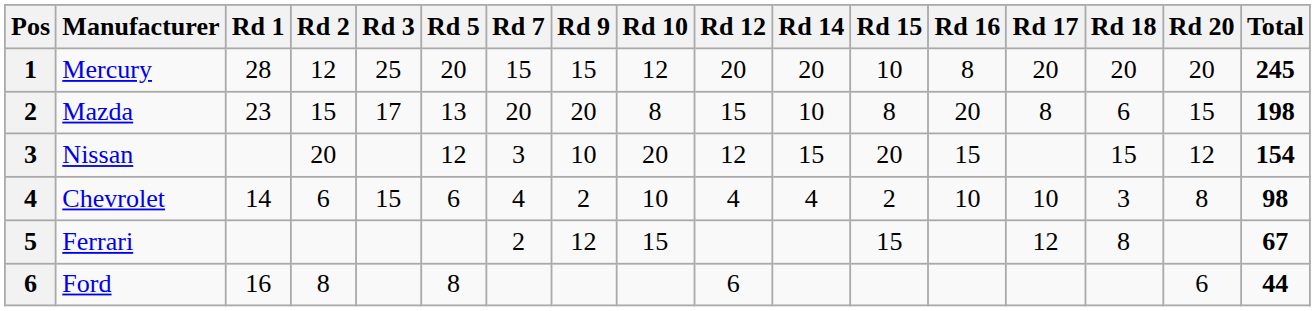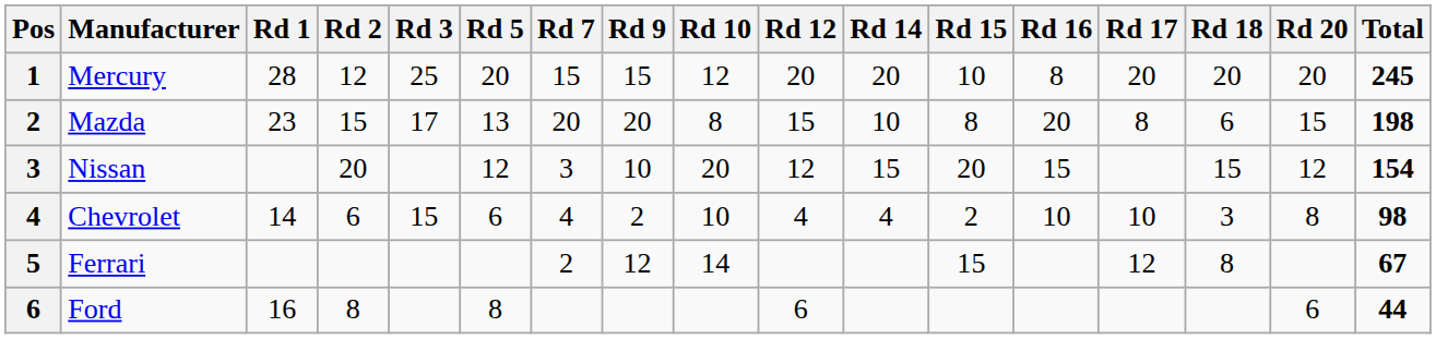 <table class="wikitable" style="font-size: 90%;">
 <tr>
 <th>Pos</th>
 <th>Manufacturer</th>
 <th>Rd 1</th>
 <th>Rd 2</th>
 <th>Rd 3</th>
 <th>Rd 5</th>
 <th>Rd 7</th>
 <th>Rd 9</th>
 <th>Rd 10</th>
 <th>Rd 12</th>
 <th>Rd 14</th>
 <th>Rd 15</th>
 <th>Rd 16</th>
 <th>Rd 17</th>
 <th>Rd 18</th>
 <th>Rd 20</th>
 <th>Total</th>
 </tr>
 <tr>
 <th>1</th>
 <td> <a href='#'>Mercury</a></td>
 <td style="text-align:center;">28</td>
 <td style="text-align:center;">12</td>
 <td style="text-align:center;">25</td>
 <td style="text-align:center;">20</td>
 <td style="text-align:center;">15</td>
 <td style="text-align:center;">15</td>
 <td style="text-align:center;">12</td>
 <td style="text-align:center;">20</td>
 <td style="text-align:center;">20</td>
 <td style="text-align:center;">10</td>
 <td style="text-align:center;">8</td>
 <td style="text-align:center;">20</td>
 <td style="text-align:center;">20</td>
 <td style="text-align:center;">20</td>
 <td style="text-align:center;"><strong>245</strong></td>
 </tr>
 <tr>
 <th>2</th>
 <td> <a href='#'>Mazda</a></td>
 <td style="text-align:center;">23</td>
 <td style="text-align:center;">15</td>
 <td style="text-align:center;">17</td>
 <td style="text-align:center;">13</td>
 <td style="text-align:center;">20</td>
 <td style="text-align:center;">20</td>
 <td style="text-align:center;">8</td>
 <td style="text-align:center;">15</td>
 <td style="text-align:center;">10</td>
 <td style="text-align:center;">8</td>
 <td style="text-align:center;">20</td>
 <td style="text-align:center;">8</td>
 <td style="text-align:center;">6</td>
 <td style="text-align:center;">15</td>
 <td style="text-align:center;"><strong>198</strong></td>
 </tr>
 <tr>
 <th>3</th>
 <td> <a href='#'>Nissan</a></td>
 <td></td>
 <td style="text-align:center;">20</td>
 <td></td>
 <td style="text-align:center;">12</td>
 <td style="text-align:center;">3</td>
 <td style="text-align:center;">10</td>
 <td style="text-align:center;">20</td>
 <td style="text-align:center;">12</td>
 <td style="text-align:center;">15</td>
 <td style="text-align:center;">20</td>
 <td style="text-align:center;">15</td>
 <td></td>
 <td style="text-align:center;">15</td>
 <td style="text-align:center;">12</td>
 <td style="text-align:center;"><strong>154</strong></td>
 </tr>
 <tr>
 <th>4</th>
 <td> <a href='#'>Chevrolet</a></td>
 <td style="text-align:center;">14</td>
 <td style="text-align:center;">6</td>
 <td style="text-align:center;">15</td>
 <td style="text-align:center;">6</td>
 <td style="text-align:center;">4</td>
 <td style="text-align:center;">2</td>
 <td style="text-align:center;">10</td>
 <td style="text-align:center;">4</td>
 <td style="text-align:center;">4</td>
 <td style="text-align:center;">2</td>
 <td style="text-align:center;">10</td>
 <td style="text-align:center;">10</td>
 <td style="text-align:center;">3</td>
 <td style="text-align:center;">8</td>
 <td style="text-align:center;"><strong>98</strong></td>
 </tr>
 <tr>
 <th>5</th>
 <td> <a href='#'>Ferrari</a></td>
 <td></td>
 <td></td>
 <td></td>
 <td></td>
 <td style="text-align:center;">2</td>
 <td style="text-align:center;">12</td>
-<td style="text-align:center;">15</td>
+<td style="text-align:center;">14</td>
 <td></td>
 <td></td>
 <td style="text-align:center;">15</td>
 <td></td>
 <td style="text-align:center;">12</td>
 <td style="text-align:center;">8</td>
 <td></td>
 <td style="text-align:center;"><strong>67</strong></td>
 </tr>
 <tr>
 <th>6</th>
 <td> <a href='#'>Ford</a></td>
 <td style="text-align:center;">16</td>
 <td style="text-align:center;">8</td>
 <td></td>
 <td style="text-align:center;">8</td>
 <td></td>
 <td></td>
 <td></td>
 <td style="text-align:center;">6</td>
 <td></td>
 <td></td>
 <td></td>
 <td></td>
 <td></td>
 <td style="text-align:center;">6</td>
 <td style="text-align:center;"><strong>44</strong></td>
 </tr>
 </table>
